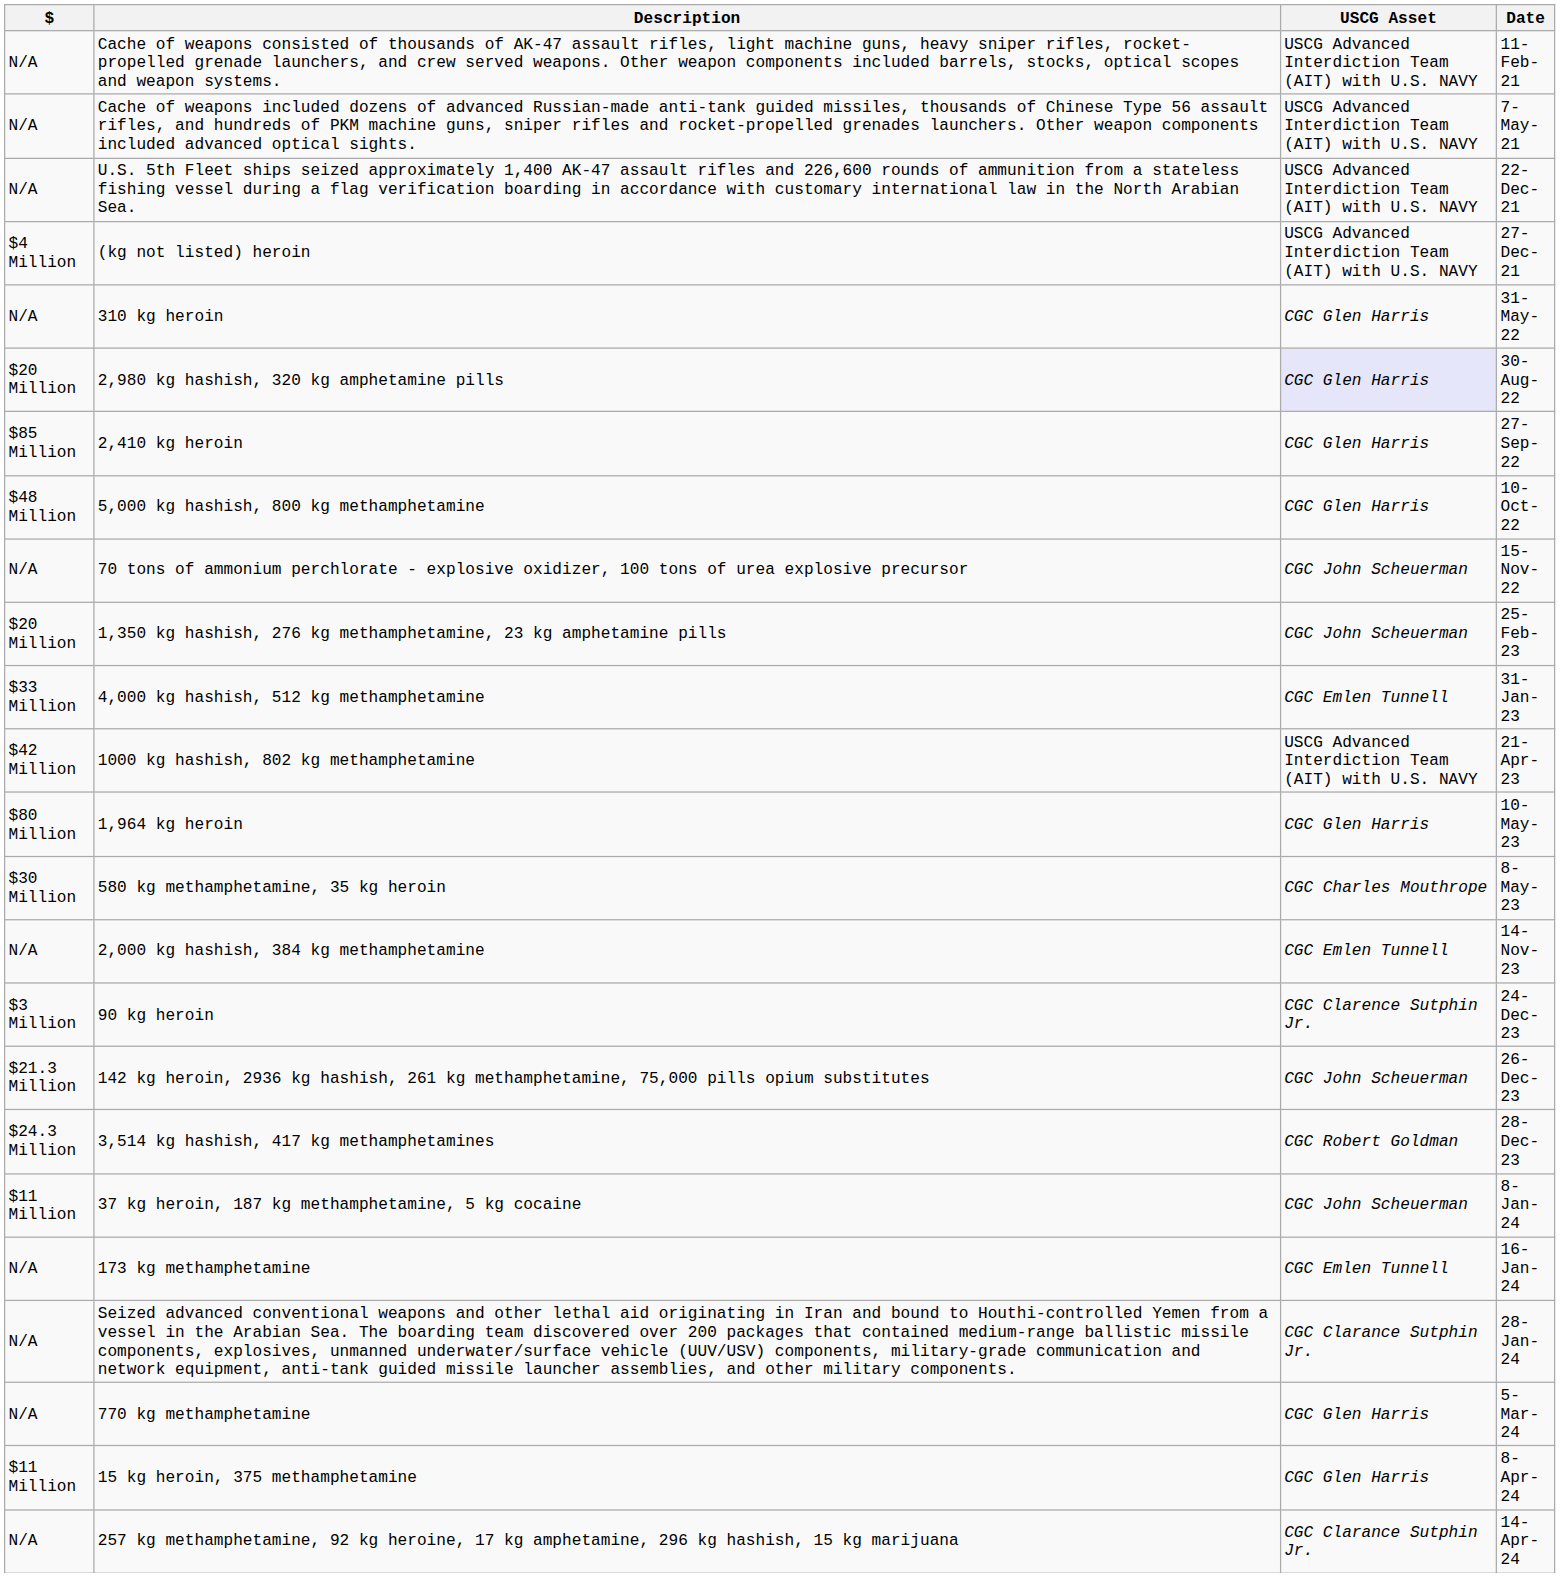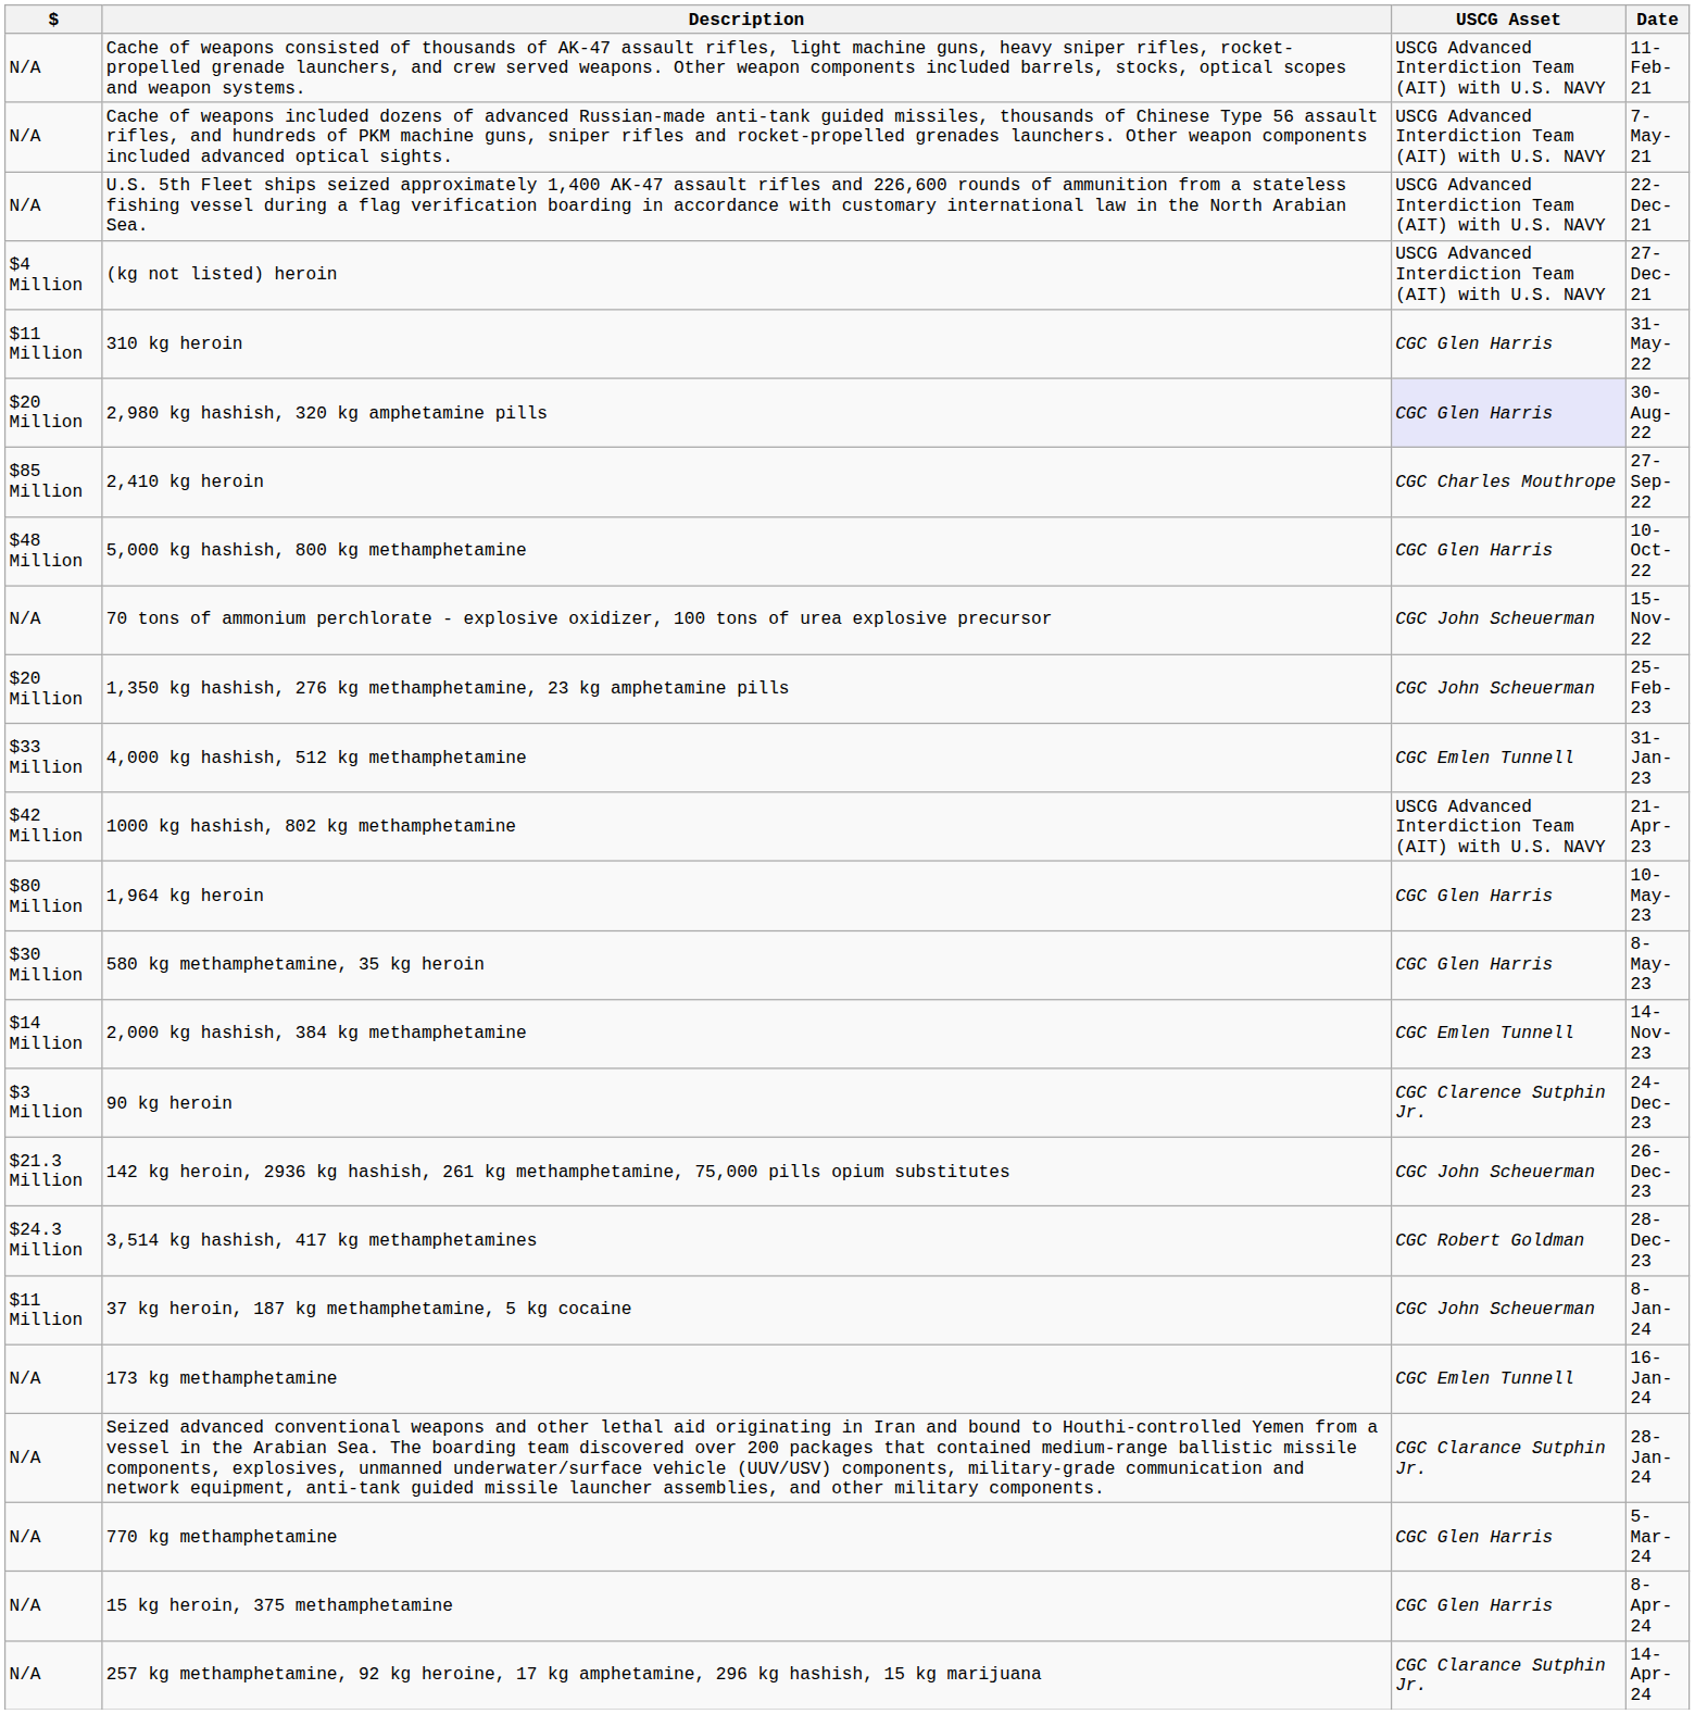 <table class="wikitable sortable">
 <tr>
 <th>$</th>
 <th>Description</th>
 <th>USCG Asset</th>
 <th>Date</th>
 </tr>
 <tr>
 <td>N/A</td>
 <td>Cache of  weapons consisted of thousands of AK-47 assault rifles, light machine guns,  heavy sniper rifles, rocket-propelled grenade launchers, and crew served  weapons. Other weapon components included barrels, stocks, optical scopes and  weapon systems.</td>
 <td>USCG Advanced Interdiction Team (AIT) with U.S. NAVY</td>
 <td>11-Feb-21</td>
 </tr>
 <tr>
 <td>N/A</td>
 <td>Cache  of weapons included dozens of advanced Russian-made anti-tank guided  missiles, thousands of Chinese Type 56 assault rifles, and hundreds of PKM  machine guns, sniper rifles and rocket-propelled grenades launchers.   Other weapon components included advanced optical sights.</td>
 <td>USCG Advanced Interdiction Team (AIT) with U.S. NAVY</td>
 <td>7-May-21</td>
 </tr>
 <tr>
 <td>N/A</td>
 <td>U.S. 5th Fleet ships seized approximately 1,400 AK-47 assault rifles and 226,600 rounds of ammunition from a stateless fishing vessel during a flag verification boarding in accordance with customary international law in the North Arabian Sea.</td>
 <td>USCG Advanced Interdiction Team (AIT) with U.S. NAVY</td>
 <td>22-Dec-21</td>
 </tr>
 <tr>
 <td>$4 Million</td>
 <td>(kg not listed) heroin </td>
 <td>USCG Advanced Interdiction Team (AIT) with U.S. NAVY</td>
 <td>27-Dec-21</td>
 </tr>
 <tr>
-<td>N/A</td>
+<td>$11 Million</td>
 <td>310 kg heroin </td>
 <td><em>CGC Glen Harris</em></td>
 <td>31-May-22</td>
 </tr>
 <tr>
 <td>$20 Million</td>
 <td>2,980 kg hashish, 320 kg amphetamine pills </td>
 <td style="background: lavender;"><em>CGC Glen Harris</em></td>
 <td>30-Aug-22</td>
 </tr>
 <tr>
 <td>$85 Million</td>
 <td>2,410 kg heroin </td>
-<td><em>CGC Glen Harris</em></td>
+<td><em>CGC Charles Mouthrope</em></td>
 <td>27-Sep-22</td>
 </tr>
 <tr>
 <td>$48 Million</td>
 <td>5,000 kg hashish, 800 kg methamphetamine </td>
 <td><em>CGC Glen Harris</em></td>
 <td>10-Oct-22</td>
 </tr>
 <tr>
 <td>N/A</td>
 <td>70 tons of ammonium perchlorate - explosive oxidizer, 100 tons of urea explosive precursor </td>
 <td><em>CGC John Scheuerman</em></td>
 <td>15-Nov-22</td>
 </tr>
 <tr>
 <td>$20 Million</td>
 <td>1,350 kg hashish, 276 kg methamphetamine,  23 kg amphetamine pills </td>
 <td><em>CGC John Scheuerman</em></td>
 <td>25-Feb-23</td>
 </tr>
 <tr>
 <td>$33 Million</td>
 <td>4,000 kg hashish, 512 kg methamphetamine </td>
 <td><em>CGC Emlen Tunnell</em></td>
 <td>31-Jan-23</td>
 </tr>
 <tr>
 <td>$42 Million</td>
 <td>1000 kg hashish, 802 kg methamphetamine </td>
 <td>USCG Advanced Interdiction Team (AIT) with U.S. NAVY</td>
 <td>21-Apr-23</td>
 </tr>
 <tr>
 <td>$80 Million</td>
 <td>1,964 kg heroin </td>
 <td><em>CGC Glen Harris</em></td>
 <td>10-May-23</td>
 </tr>
 <tr>
 <td>$30 Million</td>
 <td>580 kg methamphetamine, 35 kg heroin </td>
-<td><em>CGC Charles Mouthrope</em></td>
+<td><em>CGC Glen Harris</em></td>
 <td>8-May-23</td>
 </tr>
 <tr>
-<td>N/A</td>
+<td>$14 Million</td>
 <td>2,000 kg hashish, 384 kg methamphetamine </td>
 <td><em>CGC Emlen Tunnell</em></td>
 <td>14-Nov-23</td>
 </tr>
 <tr>
 <td>$3 Million</td>
 <td>90 kg heroin </td>
 <td><em>CGC Clarence Sutphin Jr.</em></td>
 <td>24-Dec-23</td>
 </tr>
 <tr>
 <td>$21.3 Million</td>
 <td>142 kg heroin, 2936 kg hashish, 261 kg methamphetamine, 75,000 pills opium substitutes </td>
 <td><em>CGC John Scheuerman</em></td>
 <td>26-Dec-23</td>
 </tr>
 <tr>
 <td>$24.3 Million</td>
 <td>3,514 kg hashish, 417 kg methamphetamines </td>
 <td><em>CGC Robert Goldman</em></td>
 <td>28-Dec-23</td>
 </tr>
 <tr>
 <td>$11 Million</td>
 <td>37 kg heroin, 187 kg methamphetamine, 5 kg cocaine </td>
 <td><em>CGC John Scheuerman</em></td>
 <td>8-Jan-24</td>
 </tr>
 <tr>
 <td>N/A</td>
 <td>173 kg methamphetamine </td>
 <td><em>CGC Emlen Tunnell</em></td>
 <td>16-Jan-24</td>
 </tr>
 <tr>
 <td>N/A</td>
 <td>Seized advanced conventional weapons and other lethal aid originating in Iran and bound to Houthi-controlled Yemen from a vessel in the Arabian Sea. The boarding team discovered over 200 packages that contained medium-range ballistic missile components, explosives, unmanned underwater/surface vehicle (UUV/USV) components, military-grade communication and network equipment, anti-tank guided missile launcher assemblies, and other military components.</td>
 <td><em>CGC Clarance Sutphin Jr.</em></td>
 <td>28-Jan-24</td>
 </tr>
 <tr>
 <td>N/A</td>
 <td>770 kg methamphetamine</td>
 <td><em>CGC Glen Harris</em></td>
 <td>5-Mar-24</td>
 </tr>
 <tr>
-<td>$11 Million</td>
+<td>N/A</td>
 <td>15 kg heroin, 375 methamphetamine</td>
 <td><em>CGC Glen Harris</em></td>
 <td>8-Apr-24</td>
 </tr>
 <tr>
 <td>N/A</td>
 <td>257 kg methamphetamine, 92 kg heroine, 17 kg amphetamine, 296 kg hashish, 15 kg marijuana</td>
 <td><em>CGC Clarance Sutphin Jr.</em></td>
 <td>14-Apr-24</td>
 </tr>
 </table>
